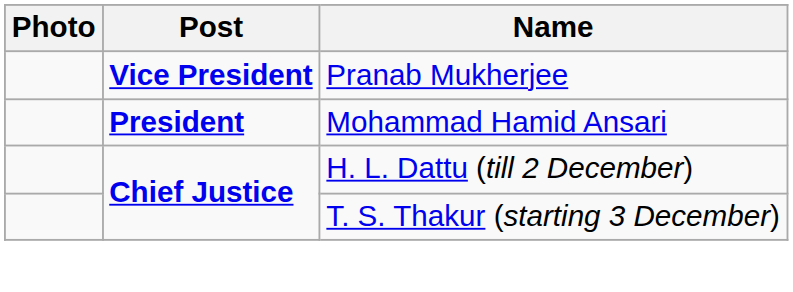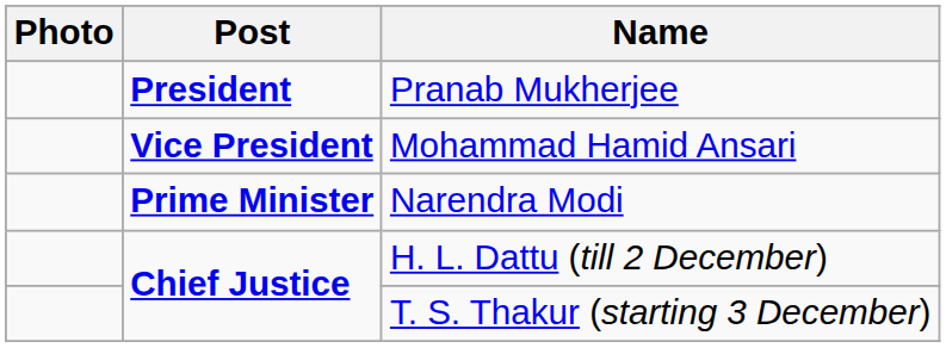 <table class=wikitable>
 <tr>
 <th>Photo</th>
 <th>Post</th>
 <th>Name</th>
 </tr>
 <tr>
 <td></td>
-<td><strong><a href='#'>Vice President</a></strong></td>
+<td><strong><a href='#'>President</a></strong></td>
 <td><a href='#'>Pranab Mukherjee</a></td>
 </tr>
 <tr>
 <td></td>
-<td><strong><a href='#'>President</a></strong></td>
+<td><strong><a href='#'>Vice President</a></strong></td>
 <td><a href='#'>Mohammad Hamid Ansari</a></td>
+</tr>
+<tr>
+<td></td>
+<td><strong><a href='#'>Prime Minister</a></strong></td>
+<td><a href='#'>Narendra Modi</a></td>
 </tr>
 <tr>
 <td></td>
 <td rowspan=2><strong><a href='#'>Chief Justice</a></strong></td>
 <td><a href='#'>H. L. Dattu</a> (<em>till 2 December</em>)</td>
 </tr>
 <tr>
 <td></td>
 <td><a href='#'>T. S. Thakur</a> (<em>starting 3 December</em>)</td>
 </tr>
 </table>
